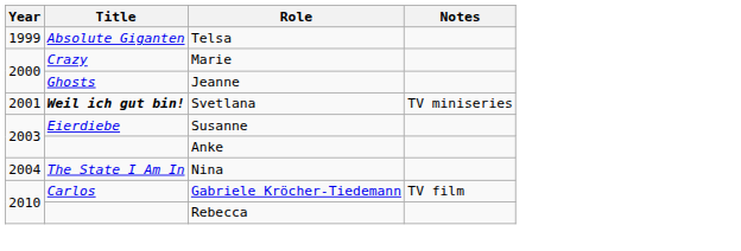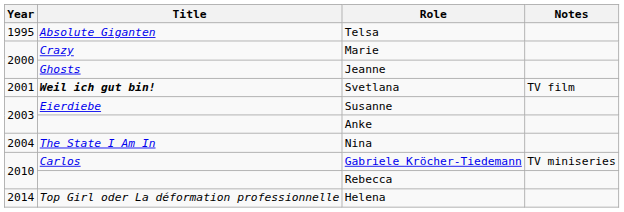 <table class="wikitable sortable">
 <tr>
 <th>Year</th>
 <th>Title</th>
 <th>Role</th>
 <th class="unsortable">Notes</th>
 </tr>
 <tr>
-<td>1999</td>
+<td>1995</td>
 <td><em><a href='#'>Absolute Giganten</a></em></td>
 <td>Telsa</td>
 <td></td>
 </tr>
 <tr>
 <td rowspan=2>2000</td>
 <td><em><a href='#'>Crazy</a></em></td>
 <td>Marie</td>
 <td></td>
 </tr>
 <tr>
 <td><em><a href='#'>Ghosts</a></em></td>
 <td>Jeanne</td>
 <td></td>
 </tr>
 <tr>
 <td>2001</td>
 <td><strong><em>Weil ich gut bin!</em></strong></td>
 <td>Svetlana</td>
-<td>TV miniseries</td>
+<td>TV film</td>
 </tr>
 <tr>
 <td rowspan=2>2003</td>
 <td><em><a href='#'>Eierdiebe</a></em></td>
 <td>Susanne</td>
 <td></td>
 </tr>
 <tr>
 <td><em></em></td>
 <td>Anke</td>
 <td></td>
 </tr>
 <tr>
 <td>2004</td>
 <td><em><a href='#'>The State I Am In</a></em></td>
 <td>Nina</td>
 <td></td>
 </tr>
 <tr>
 <td rowspan=2>2010</td>
 <td><em><a href='#'>Carlos</a></em></td>
 <td><a href='#'>Gabriele Kröcher-Tiedemann</a></td>
-<td>TV film</td>
+<td>TV miniseries</td>
 </tr>
 <tr>
 <td><em></em></td>
 <td>Rebecca</td>
 <td></td>
 </tr>
+<tr>
+<td>2014</td>
+<td><em>Top Girl oder La déformation professionnelle</em></td>
+<td>Helena</td>
+<td></td>
+</tr>
 </table>
